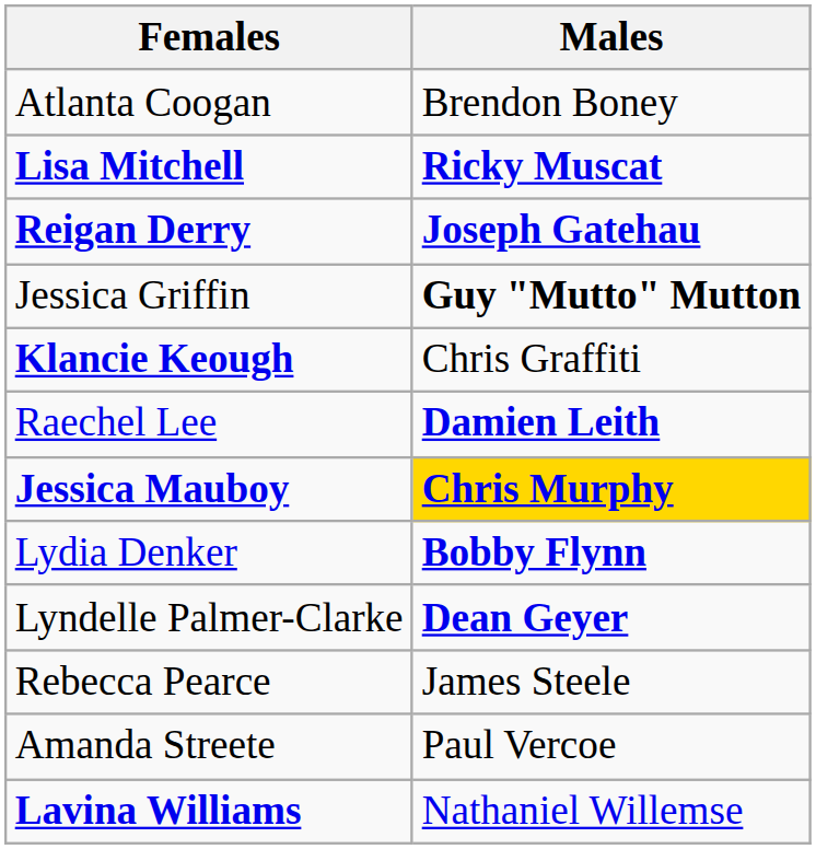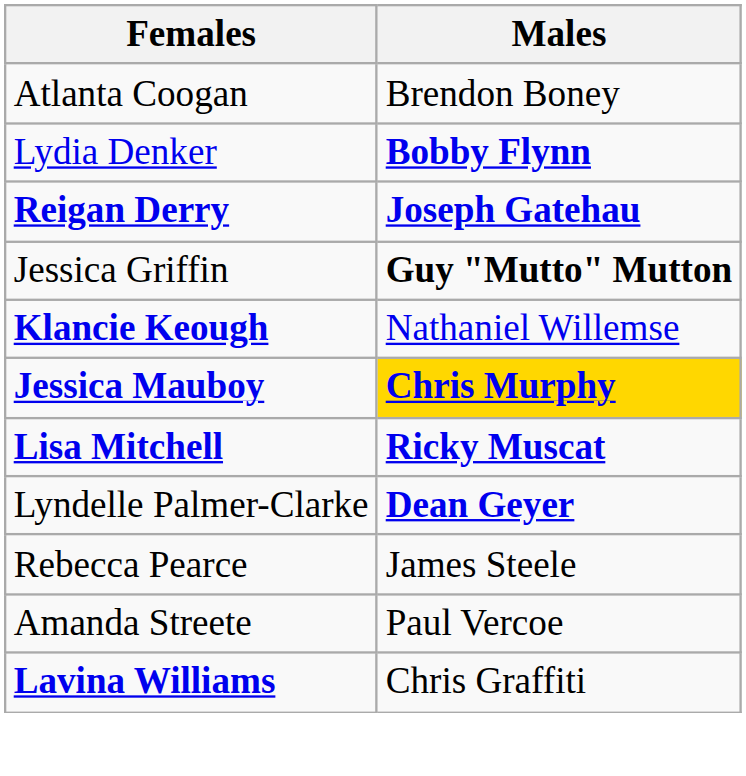 <table class="wikitable">
 <tr>
 <th>Females</th>
 <th>Males</th>
 </tr>
 <tr>
 <td>Atlanta Coogan</td>
 <td>Brendon Boney</td>
 </tr>
 <tr>
-<td><strong><a href='#'>Lisa Mitchell</a></strong></td>
-<td><strong><a href='#'>Ricky Muscat</a></strong></td>
+<td><a href='#'>Lydia Denker</a></td>
+<td><strong><a href='#'>Bobby Flynn</a></strong></td>
 </tr>
 <tr>
 <td><strong><a href='#'>Reigan Derry</a></strong></td>
 <td><strong><a href='#'>Joseph Gatehau</a></strong></td>
 </tr>
 <tr>
 <td>Jessica Griffin</td>
 <td><strong>Guy "Mutto" Mutton</strong></td>
 </tr>
 <tr>
 <td><strong><a href='#'>Klancie Keough</a></strong></td>
-<td>Chris Graffiti</td>
-</tr>
-<tr>
-<td><a href='#'>Raechel Lee</a></td>
-<td><strong><a href='#'>Damien Leith</a></strong></td>
+<td><a href='#'>Nathaniel Willemse</a></td>
 </tr>
 <tr>
 <td><strong><a href='#'>Jessica Mauboy</a></strong></td>
 <td style="background: gold;"><strong><a href='#'>Chris Murphy</a></strong></td>
 </tr>
 <tr>
-<td><a href='#'>Lydia Denker</a></td>
-<td><strong><a href='#'>Bobby Flynn</a></strong></td>
+<td><strong><a href='#'>Lisa Mitchell</a></strong></td>
+<td><strong><a href='#'>Ricky Muscat</a></strong></td>
 </tr>
 <tr>
 <td>Lyndelle Palmer-Clarke</td>
 <td><strong><a href='#'>Dean Geyer</a></strong></td>
 </tr>
 <tr>
 <td>Rebecca Pearce</td>
 <td>James Steele</td>
 </tr>
 <tr>
 <td>Amanda Streete</td>
 <td>Paul Vercoe</td>
 </tr>
 <tr>
 <td><strong><a href='#'>Lavina Williams</a></strong></td>
-<td><a href='#'>Nathaniel Willemse</a></td>
+<td>Chris Graffiti</td>
 </tr>
 </table>
